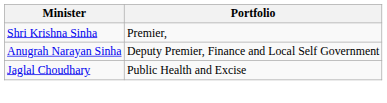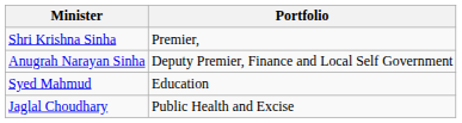 <table class="wikitable">
 <tr>
 <th>Minister</th>
 <th>Portfolio</th>
 </tr>
 <tr>
 <td><a href='#'>Shri Krishna Sinha</a></td>
 <td>Premier,</td>
 </tr>
 <tr>
 <td><a href='#'>Anugrah Narayan Sinha</a></td>
 <td>Deputy Premier, Finance and Local Self Government</td>
 </tr>
 <tr>
+<td><a href='#'>Syed Mahmud</a></td>
+<td>Education</td>
+</tr>
+<tr>
 <td><a href='#'>Jaglal Choudhary</a></td>
 <td>Public Health and Excise</td>
 </tr>
 </table>
